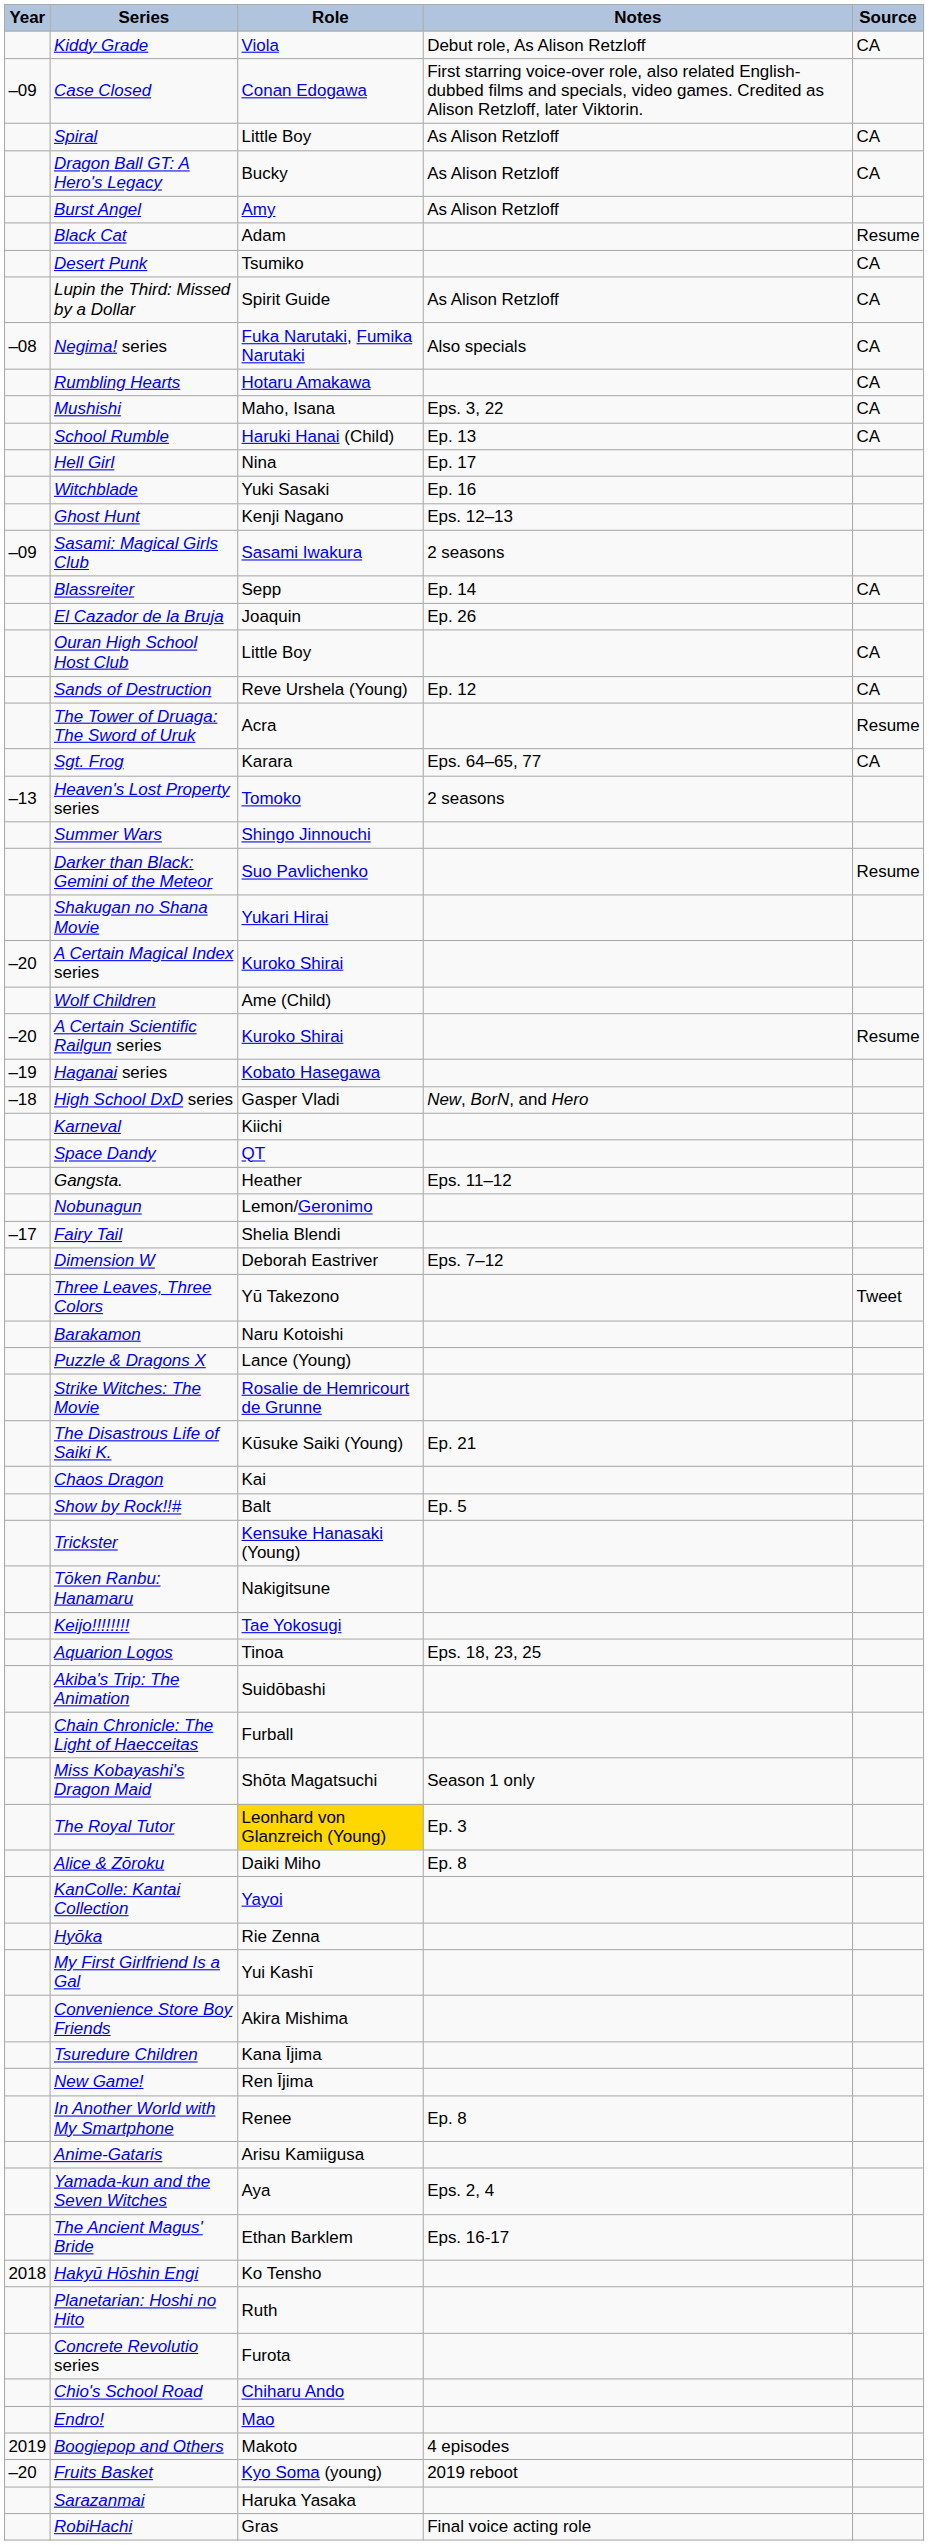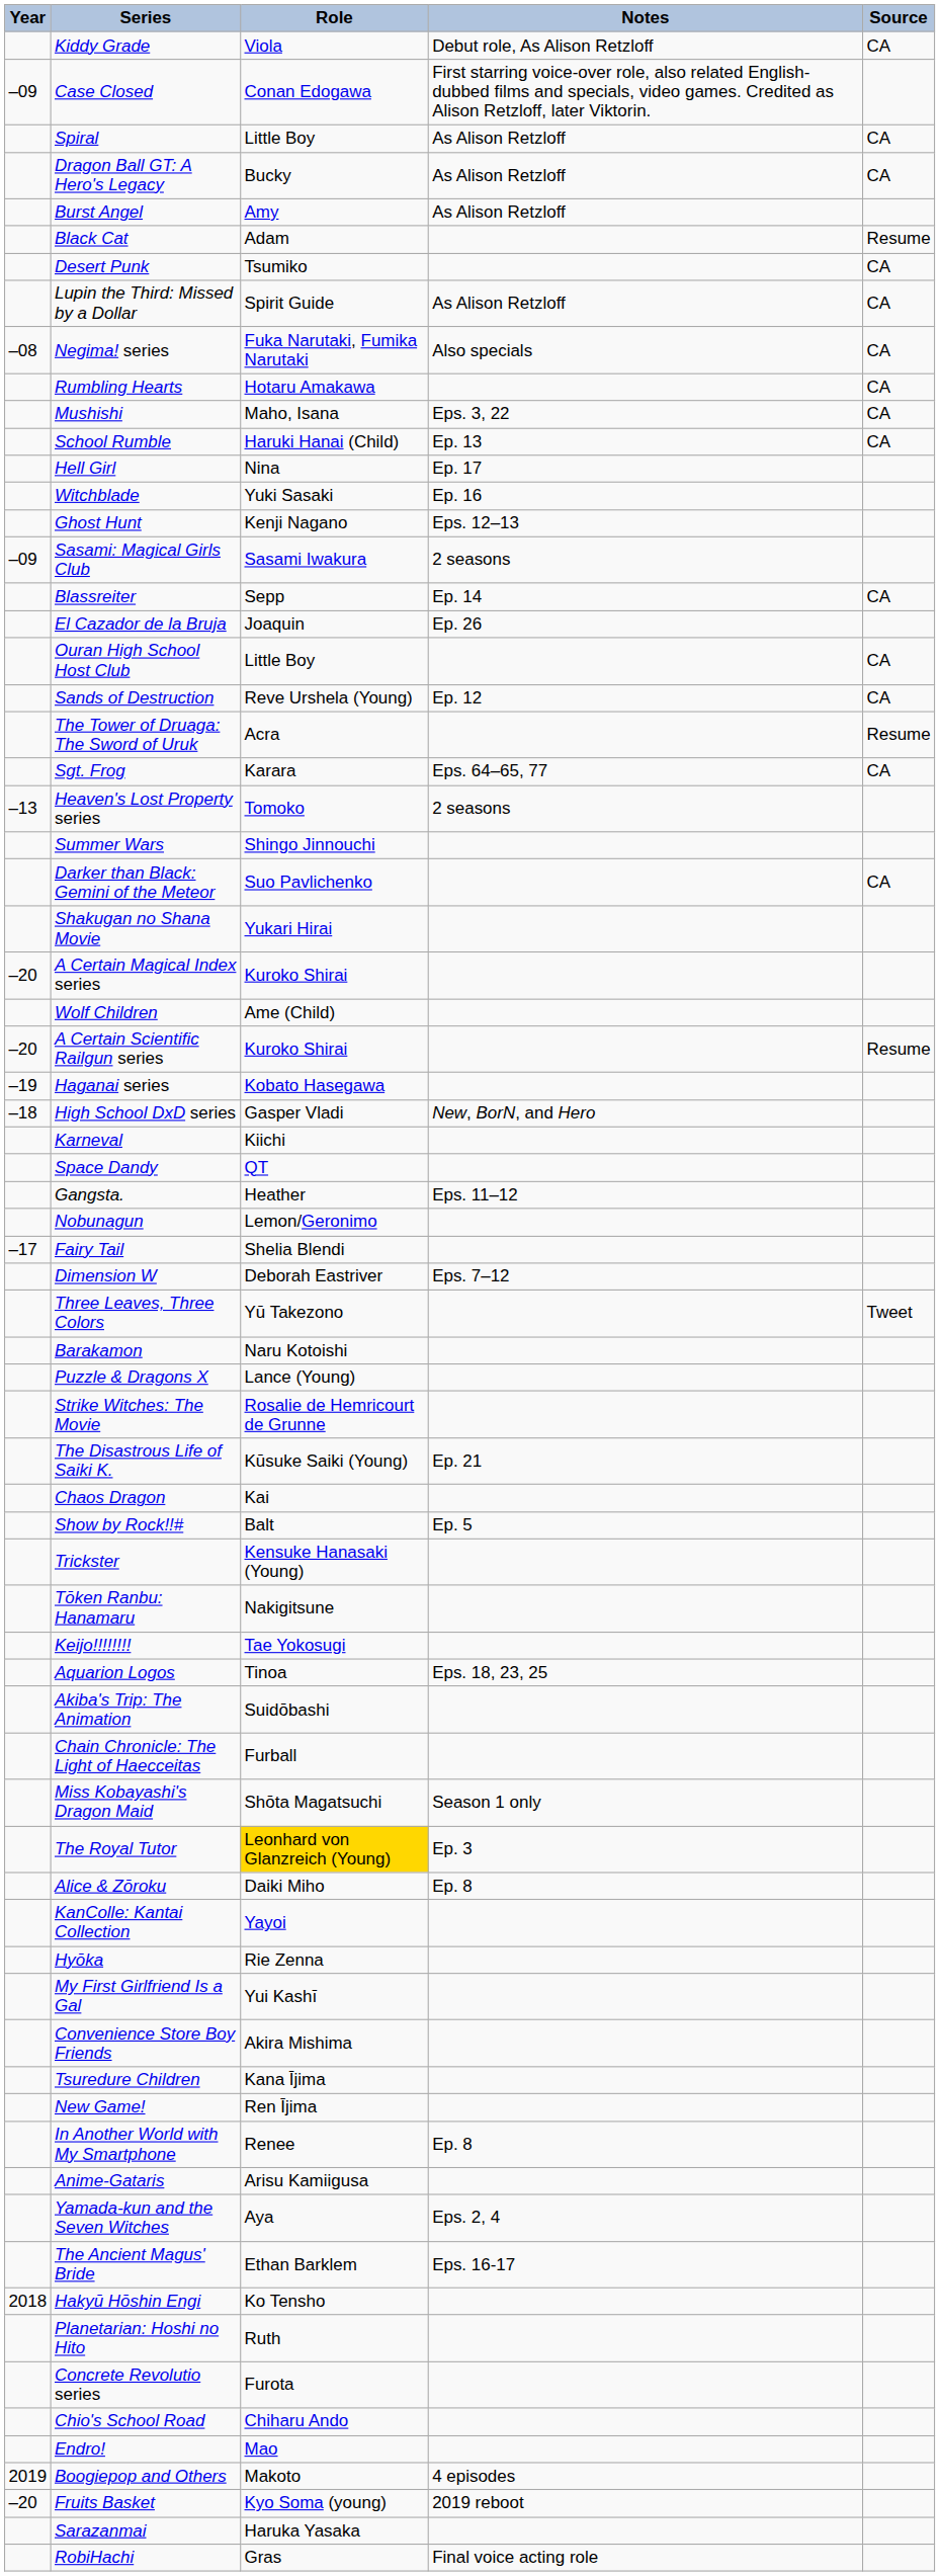 <table class="wikitable sortable plainrowheaders" style="width=95%;  font-size: 100%;">
 <tr>
 <th style="background:#b0c4de;">Year </th>
 <th style="background:#b0c4de;">Series</th>
 <th style="background:#b0c4de;">Role </th>
 <th style="background:#b0c4de;" class="unsortable">Notes </th>
 <th style="background:#b0c4de;" class="unsortable">Source</th>
 </tr>
 <tr>
 <td></td>
 <td><em><a href='#'>Kiddy Grade</a></em></td>
 <td><a href='#'>Viola</a></td>
 <td>Debut role, As Alison Retzloff</td>
 <td>CA</td>
 </tr>
 <tr>
 <td>–09</td>
 <td><em><a href='#'>Case Closed</a></em></td>
 <td><a href='#'>Conan Edogawa</a></td>
 <td>First starring voice-over role, also related English-dubbed films and specials, video games. Credited as Alison Retzloff, later Viktorin.</td>
 <td></td>
 </tr>
 <tr>
 <td></td>
 <td><em><a href='#'>Spiral</a></em></td>
 <td>Little Boy</td>
 <td>As Alison Retzloff</td>
 <td>CA</td>
 </tr>
 <tr>
 <td></td>
 <td><em><a href='#'>Dragon Ball GT: A Hero's Legacy</a></em></td>
 <td>Bucky</td>
 <td>As Alison Retzloff</td>
 <td>CA</td>
 </tr>
 <tr>
 <td></td>
 <td><em><a href='#'>Burst Angel</a></em></td>
 <td><a href='#'>Amy</a></td>
 <td>As Alison Retzloff</td>
 <td></td>
 </tr>
 <tr>
 <td></td>
 <td><em><a href='#'>Black Cat</a></em></td>
 <td>Adam</td>
 <td></td>
 <td>Resume</td>
 </tr>
 <tr>
 <td></td>
 <td><em><a href='#'>Desert Punk</a></em></td>
 <td>Tsumiko</td>
 <td></td>
 <td>CA</td>
 </tr>
 <tr>
 <td></td>
 <td><em>Lupin the Third: Missed by a Dollar</em></td>
 <td>Spirit Guide</td>
 <td>As Alison Retzloff</td>
 <td>CA</td>
 </tr>
 <tr>
 <td>–08</td>
 <td><em><a href='#'>Negima!</a></em> series</td>
 <td><a href='#'>Fuka Narutaki</a>, <a href='#'>Fumika Narutaki</a></td>
 <td>Also specials</td>
 <td>CA</td>
 </tr>
 <tr>
 <td></td>
 <td><em><a href='#'>Rumbling Hearts</a></em></td>
 <td><a href='#'>Hotaru Amakawa</a></td>
 <td> </td>
 <td>CA</td>
 </tr>
 <tr>
 <td></td>
 <td><em><a href='#'>Mushishi</a></em></td>
 <td>Maho, Isana</td>
 <td>Eps. 3, 22</td>
 <td>CA</td>
 </tr>
 <tr>
 <td></td>
 <td><em><a href='#'>School Rumble</a></em></td>
 <td><a href='#'>Haruki Hanai</a> (Child)</td>
 <td>Ep. 13</td>
 <td>CA</td>
 </tr>
 <tr>
 <td></td>
 <td><em><a href='#'>Hell Girl</a></em></td>
 <td>Nina</td>
 <td>Ep. 17</td>
 <td></td>
 </tr>
 <tr>
 <td></td>
 <td><em><a href='#'>Witchblade</a></em></td>
 <td>Yuki Sasaki</td>
 <td>Ep. 16</td>
 <td></td>
 </tr>
 <tr>
 <td></td>
 <td><em><a href='#'>Ghost Hunt</a></em></td>
 <td>Kenji Nagano</td>
 <td>Eps. 12–13</td>
 <td></td>
 </tr>
 <tr>
 <td>–09</td>
 <td><em><a href='#'>Sasami: Magical Girls Club</a></em></td>
 <td><a href='#'>Sasami Iwakura</a></td>
 <td>2 seasons</td>
 <td> </td>
 </tr>
 <tr>
 <td></td>
 <td><em><a href='#'>Blassreiter</a></em></td>
 <td>Sepp</td>
 <td>Ep. 14</td>
 <td>CA</td>
 </tr>
 <tr>
 <td></td>
 <td><em><a href='#'>El Cazador de la Bruja</a></em></td>
 <td>Joaquin</td>
 <td>Ep. 26</td>
 <td></td>
 </tr>
 <tr>
 <td></td>
 <td><em><a href='#'>Ouran High School Host Club</a></em></td>
 <td>Little Boy</td>
 <td></td>
 <td>CA</td>
 </tr>
 <tr>
 <td></td>
 <td><em><a href='#'>Sands of Destruction</a></em></td>
 <td>Reve Urshela (Young)</td>
 <td>Ep. 12</td>
 <td>CA</td>
 </tr>
 <tr>
 <td></td>
 <td><em><a href='#'>The Tower of Druaga: The Sword of Uruk</a></em></td>
 <td>Acra</td>
 <td> </td>
 <td>Resume</td>
 </tr>
 <tr>
 <td></td>
 <td><em><a href='#'>Sgt. Frog</a></em></td>
 <td>Karara</td>
 <td>Eps. 64–65, 77</td>
 <td>CA</td>
 </tr>
 <tr>
 <td>–13</td>
 <td><em><a href='#'>Heaven's Lost Property</a></em> series</td>
 <td><a href='#'>Tomoko</a></td>
 <td>2 seasons</td>
 <td></td>
 </tr>
 <tr>
 <td></td>
 <td><em><a href='#'>Summer Wars</a></em></td>
 <td><a href='#'>Shingo Jinnouchi</a></td>
 <td></td>
 <td></td>
 </tr>
 <tr>
 <td></td>
 <td><em><a href='#'>Darker than Black: Gemini of the Meteor</a></em></td>
 <td><a href='#'>Suo Pavlichenko</a></td>
 <td></td>
-<td>Resume</td>
+<td>CA</td>
 </tr>
 <tr>
 <td></td>
 <td><em><a href='#'>Shakugan no Shana Movie</a></em></td>
 <td><a href='#'>Yukari Hirai</a></td>
 <td></td>
 <td></td>
 </tr>
 <tr>
 <td>–20</td>
 <td><em><a href='#'>A Certain Magical Index</a></em> series</td>
 <td><a href='#'>Kuroko Shirai</a></td>
 <td></td>
 <td></td>
 </tr>
 <tr>
 <td></td>
 <td><em><a href='#'>Wolf Children</a></em></td>
 <td>Ame (Child)</td>
 <td></td>
 <td></td>
 </tr>
 <tr>
 <td>–20</td>
 <td><em><a href='#'>A Certain Scientific Railgun</a></em> series</td>
 <td><a href='#'>Kuroko Shirai</a></td>
 <td></td>
 <td>Resume</td>
 </tr>
 <tr>
 <td>–19</td>
 <td><em><a href='#'>Haganai</a></em> series</td>
 <td><a href='#'>Kobato Hasegawa</a></td>
 <td></td>
 <td></td>
 </tr>
 <tr>
 <td>–18</td>
 <td><em><a href='#'>High School DxD</a></em> series</td>
 <td>Gasper Vladi</td>
 <td><em>New</em>, <em>BorN</em>, and <em>Hero</em></td>
 <td></td>
 </tr>
 <tr>
 <td></td>
 <td><em><a href='#'>Karneval</a></em></td>
 <td>Kiichi</td>
 <td> </td>
 <td></td>
 </tr>
 <tr>
 <td></td>
 <td><em><a href='#'>Space Dandy</a></em></td>
 <td><a href='#'>QT</a></td>
 <td></td>
 <td></td>
 </tr>
 <tr>
 <td></td>
 <td><em>Gangsta.</em></td>
 <td>Heather</td>
 <td>Eps. 11–12</td>
 <td></td>
 </tr>
 <tr>
 <td></td>
 <td><em><a href='#'>Nobunagun</a></em></td>
 <td>Lemon/<a href='#'>Geronimo</a></td>
 <td></td>
 <td></td>
 </tr>
 <tr>
 <td>–17</td>
 <td><em><a href='#'>Fairy Tail</a></em></td>
 <td>Shelia Blendi</td>
 <td></td>
 <td></td>
 </tr>
 <tr>
 <td></td>
 <td><em><a href='#'>Dimension W</a></em></td>
 <td>Deborah Eastriver</td>
 <td>Eps. 7–12</td>
 <td></td>
 </tr>
 <tr>
 <td></td>
 <td><em><a href='#'>Three Leaves, Three Colors</a></em></td>
 <td>Yū Takezono</td>
 <td> </td>
 <td>Tweet</td>
 </tr>
 <tr>
 <td></td>
 <td><em><a href='#'>Barakamon</a></em></td>
 <td>Naru Kotoishi</td>
 <td> </td>
 <td></td>
 </tr>
 <tr>
 <td></td>
 <td><em><a href='#'>Puzzle & Dragons X</a></em></td>
 <td>Lance (Young)</td>
 <td></td>
 <td></td>
 </tr>
 <tr>
 <td></td>
 <td><em><a href='#'>Strike Witches: The Movie</a></em></td>
 <td><a href='#'>Rosalie de Hemricourt de Grunne</a></td>
 <td> </td>
 <td></td>
 </tr>
 <tr>
 <td></td>
 <td><em><a href='#'>The Disastrous Life of Saiki K.</a></em></td>
 <td>Kūsuke Saiki (Young)</td>
 <td>Ep. 21</td>
 <td></td>
 </tr>
 <tr>
 <td></td>
 <td><em><a href='#'>Chaos Dragon</a></em></td>
 <td>Kai</td>
 <td></td>
 <td></td>
 </tr>
 <tr>
 <td></td>
 <td><em><a href='#'>Show by Rock!!#</a></em></td>
 <td>Balt</td>
 <td>Ep. 5</td>
 <td></td>
 </tr>
 <tr>
 <td></td>
 <td><em><a href='#'>Trickster</a></em></td>
 <td><a href='#'>Kensuke Hanasaki</a> (Young)</td>
 <td></td>
 <td></td>
 </tr>
 <tr>
 <td></td>
 <td><em><a href='#'>Tōken Ranbu: Hanamaru</a></em></td>
 <td>Nakigitsune</td>
 <td> </td>
 <td></td>
 </tr>
 <tr>
 <td></td>
 <td><em><a href='#'>Keijo!!!!!!!!</a></em></td>
 <td><a href='#'>Tae Yokosugi</a></td>
 <td></td>
 <td></td>
 </tr>
 <tr>
 <td></td>
 <td><em><a href='#'>Aquarion Logos</a></em></td>
 <td>Tinoa</td>
 <td>Eps. 18, 23, 25</td>
 <td></td>
 </tr>
 <tr>
 <td></td>
 <td><em><a href='#'>Akiba's Trip: The Animation</a></em></td>
 <td>Suidōbashi</td>
 <td> </td>
 <td></td>
 </tr>
 <tr>
 <td></td>
 <td><em><a href='#'>Chain Chronicle: The Light of Haecceitas</a></em></td>
 <td>Furball</td>
 <td></td>
 <td></td>
 </tr>
 <tr>
 <td></td>
 <td><em><a href='#'>Miss Kobayashi's Dragon Maid</a></em></td>
 <td>Shōta Magatsuchi</td>
 <td>Season 1 only</td>
 <td></td>
 </tr>
 <tr>
 <td></td>
 <td><em><a href='#'>The Royal Tutor</a></em></td>
 <td style="background: gold;">Leonhard von Glanzreich (Young)</td>
 <td>Ep. 3</td>
 <td></td>
 </tr>
 <tr>
 <td></td>
 <td><em><a href='#'>Alice & Zōroku</a></em></td>
 <td>Daiki Miho</td>
 <td>Ep. 8</td>
 <td></td>
 </tr>
 <tr>
 <td></td>
 <td><em><a href='#'>KanColle: Kantai Collection</a></em></td>
 <td><a href='#'>Yayoi</a></td>
 <td></td>
 <td></td>
 </tr>
 <tr>
 <td></td>
 <td><em><a href='#'>Hyōka</a></em></td>
 <td>Rie Zenna</td>
 <td> </td>
 <td></td>
 </tr>
 <tr>
 <td></td>
 <td><em><a href='#'>My First Girlfriend Is a Gal</a></em></td>
 <td>Yui Kashī</td>
 <td> </td>
 <td></td>
 </tr>
 <tr>
 <td></td>
 <td><em><a href='#'>Convenience Store Boy Friends</a></em></td>
 <td>Akira Mishima</td>
 <td> </td>
 <td></td>
 </tr>
 <tr>
 <td></td>
 <td><em><a href='#'>Tsuredure Children</a></em></td>
 <td>Kana Ījima</td>
 <td></td>
 <td></td>
 </tr>
 <tr>
 <td></td>
 <td><em><a href='#'>New Game!</a></em></td>
 <td>Ren Ījima</td>
 <td></td>
 <td></td>
 </tr>
 <tr>
 <td></td>
 <td><em><a href='#'>In Another World with My Smartphone</a></em></td>
 <td>Renee</td>
 <td>Ep. 8</td>
 <td></td>
 </tr>
 <tr>
 <td></td>
 <td><em><a href='#'>Anime-Gataris</a></em></td>
 <td>Arisu Kamiigusa</td>
 <td> </td>
 <td></td>
 </tr>
 <tr>
 <td></td>
 <td><em><a href='#'>Yamada-kun and the Seven Witches</a></em></td>
 <td>Aya</td>
 <td>Eps. 2, 4</td>
 <td></td>
 </tr>
 <tr>
 <td></td>
 <td><em><a href='#'>The Ancient Magus' Bride</a></em></td>
 <td>Ethan Barklem</td>
 <td>Eps. 16-17</td>
 <td></td>
 </tr>
 <tr>
 <td>2018</td>
 <td><em><a href='#'>Hakyū Hōshin Engi</a></em></td>
 <td>Ko Tensho</td>
 <td></td>
 <td></td>
 </tr>
 <tr>
 <td></td>
 <td><em><a href='#'>Planetarian: Hoshi no Hito</a></em></td>
 <td>Ruth</td>
 <td></td>
 <td></td>
 </tr>
 <tr>
 <td></td>
 <td><em><a href='#'>Concrete Revolutio</a></em> series</td>
 <td>Furota</td>
 <td></td>
 <td></td>
 </tr>
 <tr>
 <td></td>
 <td><em><a href='#'>Chio's School Road</a></em></td>
 <td><a href='#'>Chiharu Ando</a></td>
 <td></td>
 <td></td>
 </tr>
 <tr>
 <td></td>
 <td><em><a href='#'>Endro!</a></em></td>
 <td><a href='#'>Mao</a></td>
 <td></td>
 <td></td>
 </tr>
 <tr>
 <td>2019</td>
 <td><em><a href='#'>Boogiepop and Others</a></em></td>
 <td>Makoto</td>
 <td>4 episodes</td>
 <td></td>
 </tr>
 <tr>
 <td>–20</td>
 <td><em><a href='#'>Fruits Basket</a></em></td>
 <td><a href='#'>Kyo Soma</a> (young)</td>
 <td>2019 reboot</td>
 <td></td>
 </tr>
 <tr>
 <td></td>
 <td><em><a href='#'>Sarazanmai</a></em></td>
 <td>Haruka Yasaka</td>
 <td></td>
 <td></td>
 </tr>
 <tr>
 <td></td>
 <td><em><a href='#'>RobiHachi</a></em></td>
 <td>Gras</td>
 <td>Final voice acting role</td>
 <td></td>
 </tr>
 </table>
